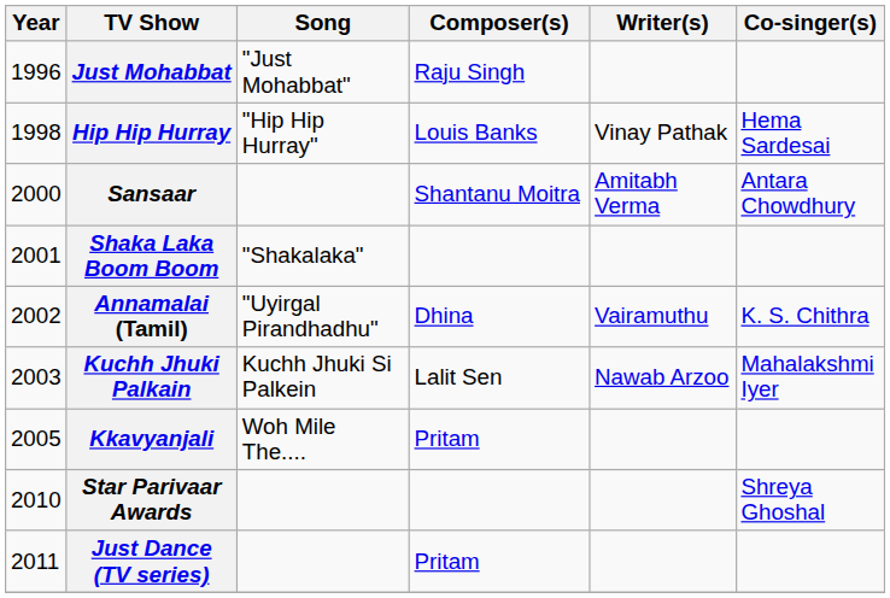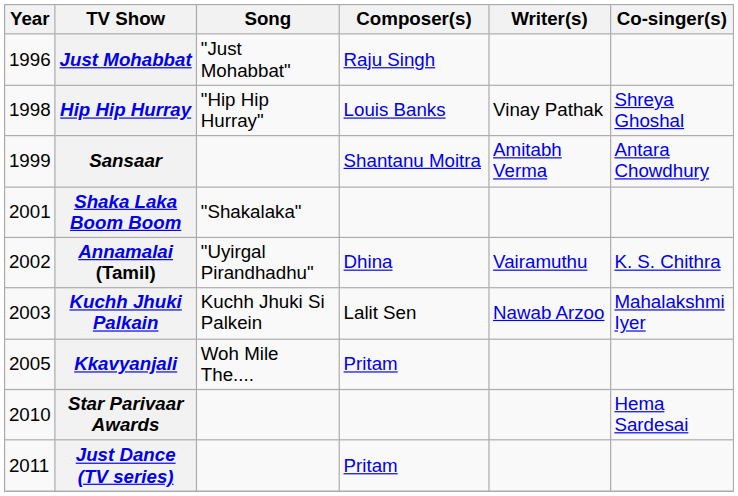 <table class="wikitable plainrowheaders" width="100%" textcolor:#000;">
 <tr>
 <th scope="col" width=5%><strong>Year</strong></th>
 <th scope="col" width=20%><strong>TV Show</strong></th>
 <th scope="col" width=20%><strong>Song</strong></th>
 <th scope="col" width=21%><strong>Composer(s)</strong></th>
 <th scope="col" width=17%><strong>Writer(s)</strong></th>
 <th scope="col" width=18%><strong>Co-singer(s)</strong></th>
 </tr>
 <tr>
 <td>1996</td>
 <th scope="row"><em><a href='#'>Just Mohabbat</a></em></th>
 <td>"Just Mohabbat"</td>
 <td><a href='#'>Raju Singh</a></td>
 <td></td>
 <td></td>
 </tr>
 <tr>
 <td>1998</td>
 <th scope="row"><em><a href='#'>Hip Hip Hurray</a></em></th>
 <td>"Hip Hip Hurray"</td>
 <td><a href='#'>Louis Banks</a></td>
 <td>Vinay Pathak</td>
-<td><a href='#'>Hema Sardesai</a></td>
+<td><a href='#'>Shreya Ghoshal</a></td>
 </tr>
 <tr>
-<td>2000</td>
+<td>1999</td>
 <th scope="row"><em>Sansaar</em></th>
 <td></td>
 <td><a href='#'>Shantanu Moitra</a></td>
 <td><a href='#'>Amitabh Verma</a></td>
 <td><a href='#'>Antara Chowdhury</a></td>
 </tr>
 <tr>
 <td>2001</td>
 <th scope="row"><em><a href='#'>Shaka Laka Boom Boom</a></em></th>
 <td>"Shakalaka"</td>
 <td></td>
 <td></td>
 <td></td>
 </tr>
 <tr>
 <td>2002</td>
 <th scope="row"><em><a href='#'>Annamalai</a></em> (Tamil)</th>
 <td>"Uyirgal Pirandhadhu"</td>
 <td><a href='#'>Dhina</a></td>
 <td><a href='#'>Vairamuthu</a></td>
 <td><a href='#'>K. S. Chithra</a></td>
 </tr>
 <tr>
 <td>2003</td>
 <th scope="row"><em><a href='#'>Kuchh Jhuki Palkain</a></em></th>
 <td>Kuchh Jhuki Si Palkein</td>
 <td>Lalit Sen</td>
 <td><a href='#'>Nawab Arzoo</a></td>
 <td><a href='#'>Mahalakshmi Iyer</a></td>
 </tr>
 <tr>
 <td>2005</td>
 <th scope="row"><em><a href='#'>Kkavyanjali</a></em></th>
 <td>Woh Mile The....</td>
 <td><a href='#'>Pritam</a></td>
 <td></td>
 <td></td>
 </tr>
 <tr>
 <td>2010</td>
 <th scope="row"><em>Star Parivaar Awards</em></th>
 <td></td>
 <td></td>
 <td></td>
-<td><a href='#'>Shreya Ghoshal</a></td>
+<td><a href='#'>Hema Sardesai</a></td>
 </tr>
 <tr>
 <td>2011</td>
 <th scope="row"><em><a href='#'>Just Dance (TV series)</a></em></th>
 <td></td>
 <td><a href='#'>Pritam</a></td>
 <td></td>
 <td></td>
 </tr>
 <tr>
 </tr>
 </table>
